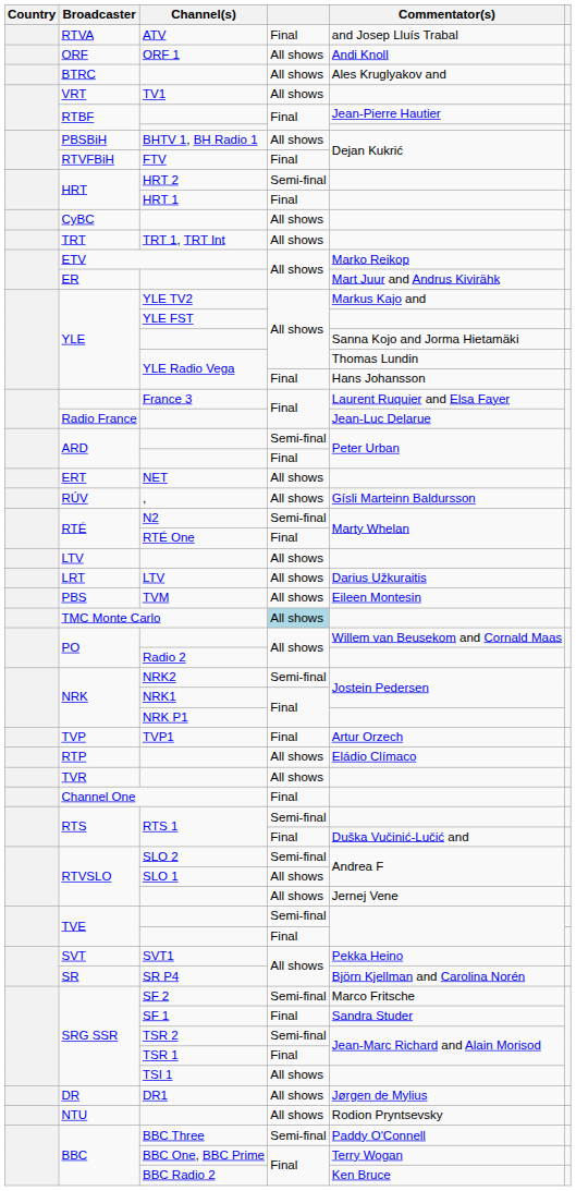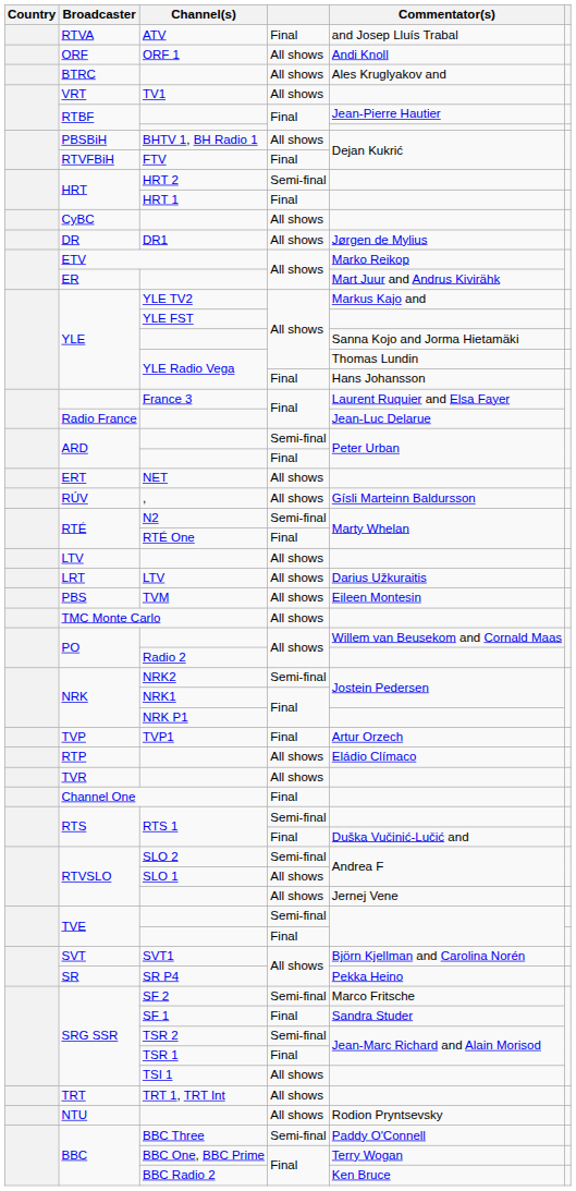 <table class="wikitable plainrowheaders">
 <tr>
 <th scope="col">Country</th>
 <th scope="col">Broadcaster</th>
 <th scope="col">Channel(s)</th>
 <th scope="col"></th>
 <th scope="col">Commentator(s)</th>
 <th scope="col"></th>
 </tr>
 <tr>
 <th scope="row"></th>
 <td><a href='#'>RTVA</a></td>
 <td><a href='#'>ATV</a></td>
 <td>Final</td>
 <td> and Josep Lluís Trabal</td>
 <td></td>
 </tr>
 <tr>
 <th scope="row"></th>
 <td><a href='#'>ORF</a></td>
 <td><a href='#'>ORF 1</a></td>
 <td>All shows</td>
 <td><a href='#'>Andi Knoll</a></td>
 <td></td>
 </tr>
 <tr>
 <th scope="row"></th>
 <td><a href='#'>BTRC</a></td>
 <td></td>
 <td>All shows</td>
 <td>Ales Kruglyakov and </td>
 <td></td>
 </tr>
 <tr>
 <th scope="rowgroup" rowspan="3"></th>
 <td><a href='#'>VRT</a></td>
 <td><a href='#'>TV1</a></td>
 <td>All shows</td>
 <td></td>
 <td></td>
 </tr>
 <tr>
 <td rowspan="2"><a href='#'>RTBF</a></td>
 <td></td>
 <td rowspan="2">Final</td>
 <td><a href='#'>Jean-Pierre Hautier</a></td>
 <td></td>
 </tr>
 <tr>
 <td></td>
 <td></td>
 <td></td>
 </tr>
 <tr>
 <th scope="rowgroup" rowspan="2"></th>
 <td><a href='#'>PBSBiH</a></td>
 <td><a href='#'>BHTV 1</a>, <a href='#'>BH Radio 1</a></td>
 <td>All shows</td>
 <td rowspan="2">Dejan Kukrić</td>
 <td rowspan="2"></td>
 </tr>
 <tr>
 <td><a href='#'>RTVFBiH</a></td>
 <td><a href='#'>FTV</a></td>
 <td>Final</td>
 </tr>
 <tr>
 <th scope="row" rowspan="2"></th>
 <td rowspan="2"><a href='#'>HRT</a></td>
 <td><a href='#'>HRT 2</a></td>
 <td>Semi-final</td>
 <td></td>
 <td></td>
 </tr>
 <tr>
 <td><a href='#'>HRT 1</a></td>
 <td>Final</td>
 <td></td>
 <td></td>
 </tr>
 <tr>
 <th scope="row"></th>
 <td><a href='#'>CyBC</a></td>
 <td></td>
 <td>All shows</td>
 <td></td>
 <td></td>
 </tr>
 <tr>
 <th scope="row"></th>
-<td><a href='#'>TRT</a></td>
-<td><a href='#'>TRT 1</a>, <a href='#'>TRT Int</a></td>
+<td><a href='#'>DR</a></td>
+<td><a href='#'>DR1</a></td>
 <td>All shows</td>
-<td></td>
+<td><a href='#'>Jørgen de Mylius</a></td>
 <td></td>
 </tr>
 <tr>
 <th scope="rowgroup" rowspan="2"></th>
 <td colspan="2"><a href='#'>ETV</a></td>
 <td rowspan="2">All shows</td>
 <td><a href='#'>Marko Reikop</a></td>
 <td rowspan="2"></td>
 </tr>
 <tr>
 <td><a href='#'>ER</a></td>
 <td></td>
 <td><a href='#'>Mart Juur</a> and <a href='#'>Andrus Kivirähk</a></td>
 </tr>
 <tr>
 <th scope="rowgroup" rowspan="5"></th>
 <td rowspan="5"><a href='#'>YLE</a></td>
 <td><a href='#'>YLE TV2</a></td>
 <td rowspan="4">All shows</td>
 <td><a href='#'>Markus Kajo</a> and </td>
 <td></td>
 </tr>
 <tr>
 <td><a href='#'>YLE FST</a></td>
 <td></td>
 <td></td>
 </tr>
 <tr>
 <td></td>
 <td>Sanna Kojo and Jorma Hietamäki</td>
 <td></td>
 </tr>
 <tr>
 <td rowspan="2"><a href='#'>YLE Radio Vega</a></td>
 <td>Thomas Lundin</td>
 <td></td>
 </tr>
 <tr>
 <td>Final</td>
 <td>Hans Johansson</td>
 <td></td>
 </tr>
 <tr>
 <th scope="rowgroup" rowspan="2"></th>
 <td></td>
 <td><a href='#'>France 3</a></td>
 <td rowspan="2">Final</td>
 <td><a href='#'>Laurent Ruquier</a> and <a href='#'>Elsa Fayer</a></td>
 <td rowspan="2"></td>
 </tr>
 <tr>
 <td><a href='#'>Radio France</a></td>
 <td></td>
 <td><a href='#'>Jean-Luc Delarue</a></td>
 </tr>
 <tr>
 <th scope="rowgroup" rowspan="2"></th>
 <td rowspan="2"><a href='#'>ARD</a></td>
 <td></td>
 <td>Semi-final</td>
 <td rowspan="2"><a href='#'>Peter Urban</a></td>
 <td rowspan="2"></td>
 </tr>
 <tr>
 <td></td>
 <td>Final</td>
 </tr>
 <tr>
 <th scope="row"></th>
 <td><a href='#'>ERT</a></td>
 <td><a href='#'>NET</a></td>
 <td>All shows</td>
 <td></td>
 <td></td>
 </tr>
 <tr>
 <th scope="row"></th>
 <td><a href='#'>RÚV</a></td>
 <td>, </td>
 <td>All shows</td>
 <td><a href='#'>Gísli Marteinn Baldursson</a></td>
 <td></td>
 </tr>
 <tr>
 <th scope="rowgroup" rowspan="2"></th>
 <td rowspan="2"><a href='#'>RTÉ</a></td>
 <td><a href='#'>N2</a></td>
 <td>Semi-final</td>
 <td rowspan="2"><a href='#'>Marty Whelan</a></td>
 <td rowspan="2"></td>
 </tr>
 <tr>
 <td><a href='#'>RTÉ One</a></td>
 <td>Final</td>
 </tr>
 <tr>
 <th scope="row"></th>
 <td><a href='#'>LTV</a></td>
 <td></td>
 <td>All shows</td>
 <td></td>
 <td></td>
 </tr>
 <tr>
 <th scope="row"></th>
 <td><a href='#'>LRT</a></td>
 <td><a href='#'>LTV</a></td>
 <td>All shows</td>
 <td><a href='#'>Darius Užkuraitis</a></td>
 <td></td>
 </tr>
 <tr>
 <th scope="row"></th>
 <td><a href='#'>PBS</a></td>
 <td><a href='#'>TVM</a></td>
 <td>All shows</td>
 <td><a href='#'>Eileen Montesin</a></td>
 <td></td>
 </tr>
 <tr>
 <th scope="row"></th>
 <td colspan="2"><a href='#'>TMC Monte Carlo</a></td>
-<td style="background: lightblue;">All shows</td>
+<td>All shows</td>
 <td></td>
 <td></td>
 </tr>
 <tr>
 <th scope="rowgroup" rowspan="2"></th>
 <td rowspan="2"><a href='#'>PO</a></td>
 <td></td>
 <td rowspan="2">All shows</td>
 <td><a href='#'>Willem van Beusekom</a> and <a href='#'>Cornald Maas</a></td>
 <td rowspan="2"></td>
 </tr>
 <tr>
 <td><a href='#'>Radio 2</a></td>
 <td></td>
 </tr>
 <tr>
 <th scope="rowgroup" rowspan="3"></th>
 <td rowspan="3"><a href='#'>NRK</a></td>
 <td><a href='#'>NRK2</a></td>
 <td>Semi-final</td>
 <td rowspan="2"><a href='#'>Jostein Pedersen</a></td>
 <td rowspan="3"></td>
 </tr>
 <tr>
 <td><a href='#'>NRK1</a></td>
 <td rowspan="2">Final</td>
 </tr>
 <tr>
 <td><a href='#'>NRK P1</a></td>
 <td></td>
 </tr>
 <tr>
 <th scope="row"></th>
 <td><a href='#'>TVP</a></td>
 <td><a href='#'>TVP1</a></td>
 <td>Final</td>
 <td><a href='#'>Artur Orzech</a></td>
 <td></td>
 </tr>
 <tr>
 <th scope="row"></th>
 <td><a href='#'>RTP</a></td>
 <td></td>
 <td>All shows</td>
 <td><a href='#'>Eládio Clímaco</a></td>
 <td></td>
 </tr>
 <tr>
 <th scope="rowgroup"></th>
 <td><a href='#'>TVR</a></td>
 <td></td>
 <td>All shows</td>
 <td></td>
 <td></td>
 </tr>
 <tr>
 <th scope="row"></th>
 <td colspan="2"><a href='#'>Channel One</a></td>
 <td>Final</td>
 <td></td>
 <td></td>
 </tr>
 <tr>
 <th scope="rowgroup" rowspan="2"></th>
 <td rowspan="2"><a href='#'>RTS</a></td>
 <td rowspan="2"><a href='#'>RTS 1</a></td>
 <td>Semi-final</td>
 <td></td>
 <td></td>
 </tr>
 <tr>
 <td>Final</td>
 <td><a href='#'>Duška Vučinić-Lučić</a> and </td>
 <td></td>
 </tr>
 <tr>
 <th scope="row" rowspan="3"></th>
 <td rowspan="3"><a href='#'>RTVSLO</a></td>
 <td><a href='#'>SLO 2</a></td>
 <td>Semi-final</td>
 <td rowspan="2">Andrea F</td>
 <td rowspan="2"></td>
 </tr>
 <tr>
 <td><a href='#'>SLO 1</a></td>
 <td>All shows</td>
 </tr>
 <tr>
 <td></td>
 <td>All shows</td>
 <td>Jernej Vene</td>
 <td></td>
 </tr>
 <tr>
 <th scope="rowgroup" rowspan="2"></th>
 <td rowspan="2"><a href='#'>TVE</a></td>
 <td></td>
 <td>Semi-final</td>
 <td rowspan="2"></td>
 <td></td>
 </tr>
 <tr>
 <td></td>
 <td>Final</td>
 <td></td>
 </tr>
 <tr>
 <th scope="rowgroup" rowspan="2"></th>
 <td><a href='#'>SVT</a></td>
 <td><a href='#'>SVT1</a></td>
 <td rowspan="2">All shows</td>
-<td><a href='#'>Pekka Heino</a></td>
+<td><a href='#'>Björn Kjellman</a> and <a href='#'>Carolina Norén</a></td>
 <td></td>
 </tr>
 <tr>
 <td><a href='#'>SR</a></td>
 <td><a href='#'>SR P4</a></td>
-<td><a href='#'>Björn Kjellman</a> and <a href='#'>Carolina Norén</a></td>
+<td><a href='#'>Pekka Heino</a></td>
 <td></td>
 </tr>
 <tr>
 <th scope="rowgroup" rowspan="5"></th>
 <td rowspan="5"><a href='#'>SRG SSR</a></td>
 <td><a href='#'>SF 2</a></td>
 <td>Semi-final</td>
 <td>Marco Fritsche</td>
 <td rowspan="5"></td>
 </tr>
 <tr>
 <td><a href='#'>SF 1</a></td>
 <td>Final</td>
 <td><a href='#'>Sandra Studer</a></td>
 </tr>
 <tr>
 <td><a href='#'>TSR 2</a></td>
 <td>Semi-final</td>
 <td rowspan="2"><a href='#'>Jean-Marc Richard</a> and <a href='#'>Alain Morisod</a></td>
 </tr>
 <tr>
 <td><a href='#'>TSR 1</a></td>
 <td>Final</td>
 </tr>
 <tr>
 <td><a href='#'>TSI 1</a></td>
 <td>All shows</td>
 <td></td>
 </tr>
 <tr>
 <th scope="row"></th>
-<td><a href='#'>DR</a></td>
-<td><a href='#'>DR1</a></td>
+<td><a href='#'>TRT</a></td>
+<td><a href='#'>TRT 1</a>, <a href='#'>TRT Int</a></td>
 <td>All shows</td>
-<td><a href='#'>Jørgen de Mylius</a></td>
+<td></td>
 <td></td>
 </tr>
 <tr>
 <th scope="row"></th>
 <td><a href='#'>NTU</a></td>
 <td></td>
 <td>All shows</td>
 <td>Rodion Pryntsevsky</td>
 <td></td>
 </tr>
 <tr>
 <th scope="rowgroup" rowspan="3"></th>
 <td rowspan="3"><a href='#'>BBC</a></td>
 <td><a href='#'>BBC Three</a></td>
 <td>Semi-final</td>
 <td><a href='#'>Paddy O'Connell</a></td>
 <td></td>
 </tr>
 <tr>
 <td><a href='#'>BBC One</a>, <a href='#'>BBC Prime</a></td>
 <td rowspan="2">Final</td>
 <td><a href='#'>Terry Wogan</a></td>
 <td></td>
 </tr>
 <tr>
 <td><a href='#'>BBC Radio 2</a></td>
 <td><a href='#'>Ken Bruce</a></td>
 <td></td>
 </tr>
 </table>
